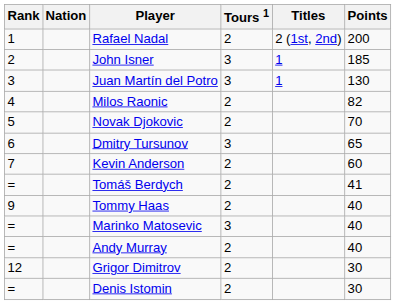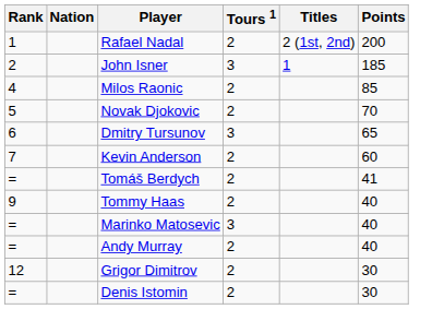 <table class="sortable wikitable">
 <tr>
 <th>Rank</th>
 <th>Nation</th>
 <th>Player</th>
 <th>Tours <sup>1</sup></th>
 <th>Titles</th>
 <th>Points</th>
 </tr>
 <tr>
 <td>1</td>
 <td></td>
 <td><a href='#'>Rafael Nadal</a></td>
 <td>2</td>
 <td>2 (<a href='#'>1st</a>, <a href='#'>2nd</a>)</td>
 <td>200</td>
 </tr>
 <tr>
 <td>2</td>
 <td></td>
 <td><a href='#'>John Isner</a></td>
 <td>3</td>
 <td><a href='#'>1</a></td>
 <td>185</td>
 </tr>
 <tr>
-<td>3</td>
-<td></td>
-<td><a href='#'>Juan Martín del Potro</a></td>
-<td>3</td>
-<td><a href='#'>1</a></td>
-<td>130</td>
-</tr>
-<tr>
 <td>4</td>
 <td></td>
 <td><a href='#'>Milos Raonic</a></td>
 <td>2</td>
 <td></td>
-<td>82</td>
+<td>85</td>
 </tr>
 <tr>
 <td>5</td>
 <td></td>
 <td><a href='#'>Novak Djokovic</a></td>
 <td>2</td>
 <td></td>
 <td>70</td>
 </tr>
 <tr>
 <td>6</td>
 <td></td>
 <td><a href='#'>Dmitry Tursunov</a></td>
 <td>3</td>
 <td></td>
 <td>65</td>
 </tr>
 <tr>
 <td>7</td>
 <td></td>
 <td><a href='#'>Kevin Anderson</a></td>
 <td>2</td>
 <td></td>
 <td>60</td>
 </tr>
 <tr>
 <td>=</td>
 <td></td>
 <td><a href='#'>Tomáš Berdych</a></td>
 <td>2</td>
 <td></td>
 <td>41</td>
 </tr>
 <tr>
 <td>9</td>
 <td></td>
 <td><a href='#'>Tommy Haas</a></td>
 <td>2</td>
 <td></td>
 <td>40</td>
 </tr>
 <tr>
 <td>=</td>
 <td></td>
 <td><a href='#'>Marinko Matosevic</a></td>
 <td>3</td>
 <td></td>
 <td>40</td>
 </tr>
 <tr>
 <td>=</td>
 <td></td>
 <td><a href='#'>Andy Murray</a></td>
 <td>2</td>
 <td></td>
 <td>40</td>
 </tr>
 <tr>
 <td>12</td>
 <td></td>
 <td><a href='#'>Grigor Dimitrov</a></td>
 <td>2</td>
 <td></td>
 <td>30</td>
 </tr>
 <tr>
 <td>=</td>
 <td></td>
 <td><a href='#'>Denis Istomin</a></td>
 <td>2</td>
 <td></td>
 <td>30</td>
 </tr>
 </table>
